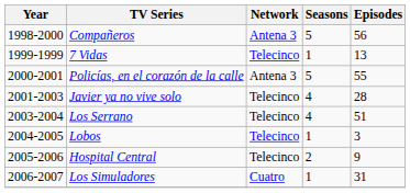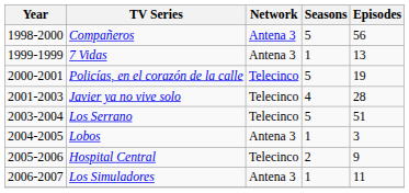 <table class="wikitable">
 <tr>
 <th>Year</th>
 <th>TV Series</th>
 <th>Network</th>
 <th>Seasons</th>
 <th>Episodes</th>
 </tr>
 <tr>
 <td>1998-2000</td>
 <td><em><a href='#'>Compañeros</a></em></td>
 <td><a href='#'>Antena 3</a></td>
 <td>5</td>
 <td>56</td>
 </tr>
 <tr>
 <td>1999-1999</td>
 <td><em><a href='#'>7 Vidas</a></em></td>
-<td><a href='#'>Telecinco</a></td>
+<td>Antena 3</td>
 <td>1</td>
 <td>13</td>
 </tr>
 <tr>
 <td>2000-2001</td>
 <td><em><a href='#'>Policías, en el corazón de la calle</a></em></td>
-<td>Antena 3</td>
+<td><a href='#'>Telecinco</a></td>
 <td>5</td>
-<td>55</td>
+<td>19</td>
 </tr>
 <tr>
 <td>2001-2003</td>
 <td><em><a href='#'>Javier ya no vive solo</a></em></td>
 <td>Telecinco</td>
 <td>4</td>
 <td>28</td>
 </tr>
 <tr>
 <td>2003-2004</td>
 <td><em><a href='#'>Los Serrano</a></em></td>
 <td>Telecinco</td>
-<td>4</td>
+<td>5</td>
 <td>51</td>
 </tr>
 <tr>
 <td>2004-2005</td>
 <td><em><a href='#'>Lobos</a></em></td>
-<td><a href='#'>Telecinco</a></td>
+<td>Antena 3</td>
 <td>1</td>
 <td>3</td>
 </tr>
 <tr>
 <td>2005-2006</td>
 <td><em><a href='#'>Hospital Central</a></em></td>
 <td>Telecinco</td>
 <td>2</td>
 <td>9</td>
 </tr>
 <tr>
 <td>2006-2007</td>
 <td><em><a href='#'>Los Simuladores</a></em></td>
-<td><a href='#'>Cuatro</a></td>
+<td>Antena 3</td>
 <td>1</td>
-<td>31</td>
+<td>11</td>
 </tr>
 <tr>
 </tr>
 </table>
